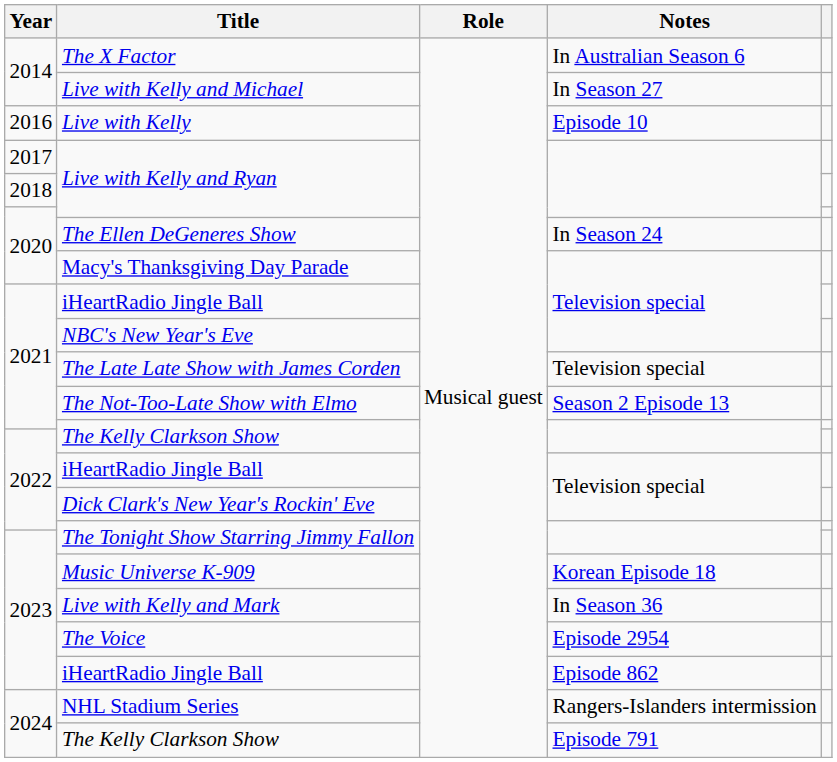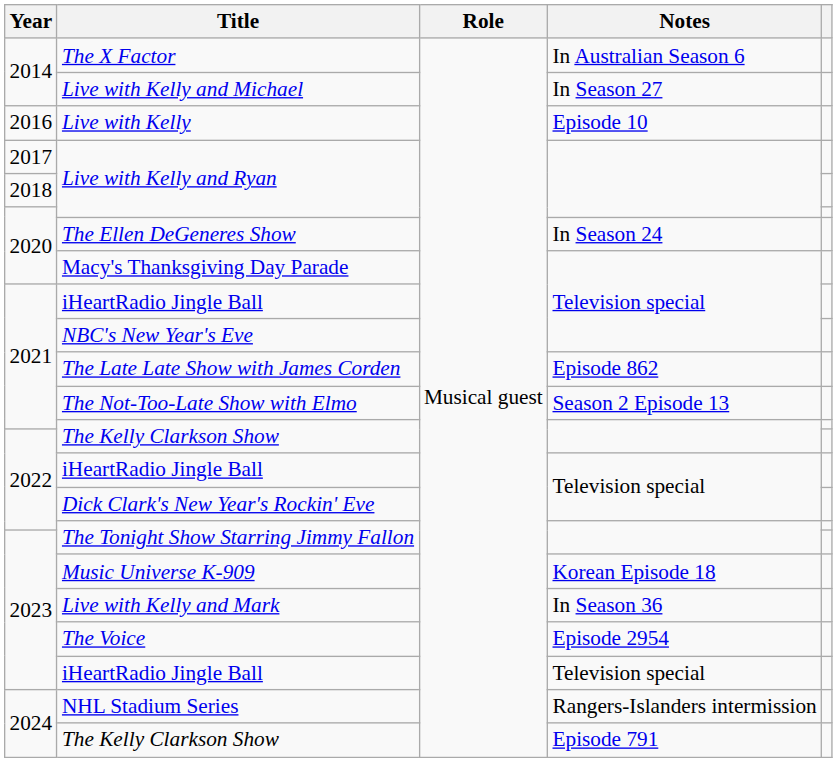 <table class="wikitable">
 <tr>
 <th>Year</th>
 <th>Title</th>
 <th>Role</th>
 <th>Notes</th>
 <th></th>
 </tr>
 <tr>
 <td rowspan="2">2014</td>
 <td><em><a href='#'>The X Factor</a></em></td>
 <td rowspan="24">Musical guest</td>
 <td>In <a href='#'>Australian Season 6</a></td>
 <td></td>
 </tr>
 <tr>
 <td><em><a href='#'>Live with Kelly and Michael</a></em></td>
 <td>In <a href='#'>Season 27</a></td>
 <td></td>
 </tr>
 <tr>
 <td>2016</td>
 <td><em><a href='#'>Live with Kelly</a></em></td>
 <td><a href='#'>Episode 10</a></td>
 <td></td>
 </tr>
 <tr>
 <td>2017</td>
 <td rowspan="3"><em><a href='#'>Live with Kelly and Ryan</a></em></td>
 <td rowspan="3"></td>
 <td></td>
 </tr>
 <tr>
 <td>2018</td>
 <td></td>
 </tr>
 <tr>
 <td rowspan="3">2020</td>
 <td></td>
 </tr>
 <tr>
 <td><em><a href='#'>The Ellen DeGeneres Show</a></em></td>
 <td>In <a href='#'>Season 24</a></td>
 <td></td>
 </tr>
 <tr>
 <td><a href='#'>Macy's Thanksgiving Day Parade</a></td>
 <td rowspan="3"><a href='#'>Television special</a></td>
 <td></td>
 </tr>
 <tr>
 <td rowspan="5">2021</td>
 <td><a href='#'>iHeartRadio Jingle Ball</a></td>
 <td></td>
 </tr>
 <tr>
 <td><em><a href='#'>NBC's New Year's Eve</a></em></td>
 <td></td>
 </tr>
 <tr>
 <td><em><a href='#'>The Late Late Show with James Corden</a></em></td>
-<td>Television special</td>
+<td><a href='#'>Episode 862</a></td>
 <td></td>
 </tr>
 <tr>
 <td><em><a href='#'>The Not-Too-Late Show with Elmo</a></em></td>
 <td><a href='#'>Season 2 Episode 13</a></td>
 <td></td>
 </tr>
 <tr>
 <td rowspan="2"><em><a href='#'>The Kelly Clarkson Show</a></em></td>
 <td rowspan="2"></td>
 <td></td>
 </tr>
 <tr>
 <td rowspan="4">2022</td>
 <td></td>
 </tr>
 <tr>
 <td><a href='#'>iHeartRadio Jingle Ball</a></td>
 <td rowspan="2">Television special</td>
 <td></td>
 </tr>
 <tr>
 <td><em><a href='#'>Dick Clark's New Year's Rockin' Eve</a></em></td>
 <td></td>
 </tr>
 <tr>
 <td rowspan="2"><em><a href='#'>The Tonight Show Starring Jimmy Fallon</a></em></td>
 <td rowspan="2"></td>
 <td></td>
 </tr>
 <tr>
 <td rowspan="5">2023</td>
 <td></td>
 </tr>
 <tr>
 <td><em><a href='#'>Music Universe K-909</a></em></td>
 <td><a href='#'>Korean Episode 18</a></td>
 <td></td>
 </tr>
 <tr>
 <td><em><a href='#'>Live with Kelly and Mark</a></em></td>
 <td>In <a href='#'>Season 36</a></td>
 <td></td>
 </tr>
 <tr>
 <td><em><a href='#'>The Voice</a></em></td>
 <td><a href='#'>Episode 2954</a></td>
 <td></td>
 </tr>
 <tr>
 <td><a href='#'>iHeartRadio Jingle Ball</a></td>
-<td><a href='#'>Episode 862</a></td>
+<td>Television special</td>
 <td></td>
 </tr>
 <tr>
 <td rowspan="2">2024</td>
 <td><a href='#'>NHL Stadium Series</a></td>
 <td>Rangers-Islanders intermission</td>
 <td></td>
 </tr>
 <tr>
 <td><em>The Kelly Clarkson Show</em></td>
 <td><a href='#'>Episode 791</a></td>
 <td></td>
 </tr>
 </table>
